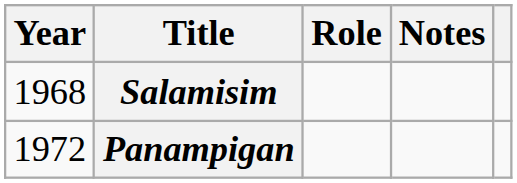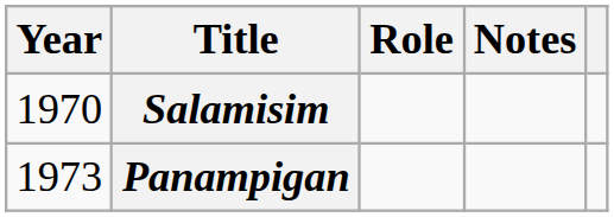 <table class="wikitable sortable plainrowheaders">
 <tr style="background:#ccc; text-align:center;">
 <th scope="col">Year</th>
 <th scope="col">Title</th>
 <th scope="col">Role</th>
 <th scope="col" class="unsortable">Notes</th>
 <th scope="col" class="unsortable"></th>
 </tr>
 <tr>
-<td>1968</td>
+<td>1970</td>
 <th scope="rowgroup"><em>Salamisim</em></th>
 <td></td>
 <td></td>
 <td></td>
 </tr>
 <tr>
-<td>1972</td>
+<td>1973</td>
 <th scope="rowgroup"><em>Panampigan</em></th>
 <td></td>
 <td></td>
 <td></td>
 </tr>
 </table>
